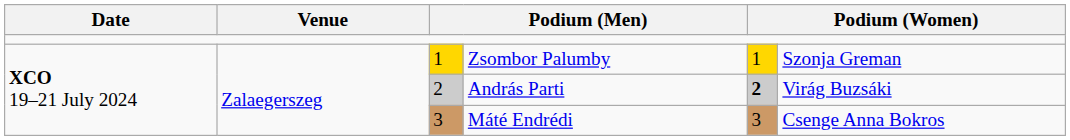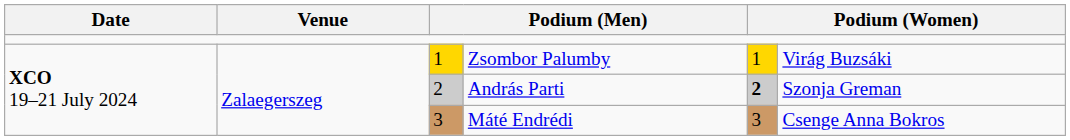 <table class="wikitable" width=70%>
 <tr>
 <th>Date</th>
 <th width=20%>Venue</th>
 <th colspan=2 width=30%>Podium (Men)</th>
 <th colspan=2 width=30%>Podium (Women)</th>
 </tr>
 <tr>
 <td colspan=6></td>
 </tr>
 <tr>
 <td rowspan=3><strong>XCO</strong> <br> 19–21 July 2024</td>
 <td rowspan=3><br><a href='#'>Zalaegerszeg</a></td>
 <td bgcolor=FFD700>1</td>
 <td><a href='#'>Zsombor Palumby</a></td>
 <td bgcolor=FFD700>1</td>
-<td><a href='#'>Szonja Greman</a></td>
+<td><a href='#'>Virág Buzsáki</a></td>
 </tr>
 <tr>
 <td bgcolor=CCCCCC>2</td>
 <td><a href='#'>András Parti</a></td>
 <td bgcolor=CCCCCC><strong>2</strong></td>
-<td><a href='#'>Virág Buzsáki</a></td>
+<td><a href='#'>Szonja Greman</a></td>
 </tr>
 <tr>
 <td bgcolor=CC9966>3</td>
 <td><a href='#'>Máté Endrédi</a></td>
 <td bgcolor=CC9966>3</td>
 <td><a href='#'>Csenge Anna Bokros</a></td>
 </tr>
 </table>
